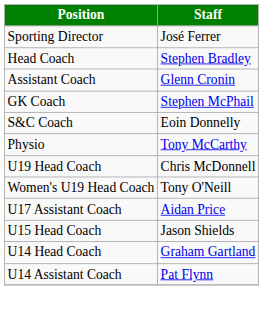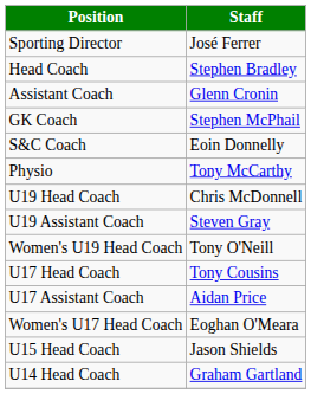 <table class=wikitable>
 <tr>
 <th style="color:#FFFFFF; background:#008000;">Position</th>
 <th style="color:#FFFFFF; background:#008000;">Staff</th>
 </tr>
 <tr>
 <td>Sporting Director</td>
 <td>José Ferrer</td>
 </tr>
 <tr>
 <td>Head Coach</td>
 <td><a href='#'>Stephen Bradley</a></td>
 </tr>
 <tr>
 <td>Assistant Coach</td>
 <td><a href='#'>Glenn Cronin</a></td>
 </tr>
 <tr>
 <td>GK Coach</td>
 <td><a href='#'>Stephen McPhail</a></td>
 </tr>
 <tr>
 <td>S&C Coach</td>
 <td>Eoin Donnelly</td>
 </tr>
 <tr>
 <td>Physio</td>
 <td><a href='#'>Tony McCarthy</a></td>
 </tr>
 <tr>
 <td>U19 Head Coach</td>
 <td>Chris McDonnell</td>
 </tr>
 <tr>
+<td>U19 Assistant Coach</td>
+<td><a href='#'>Steven Gray</a></td>
+</tr>
+<tr>
 <td>Women's U19 Head Coach</td>
 <td>Tony O'Neill</td>
 </tr>
 <tr>
+<td>U17 Head Coach</td>
+<td><a href='#'>Tony Cousins</a></td>
+</tr>
+<tr>
 <td>U17 Assistant Coach</td>
 <td><a href='#'>Aidan Price</a></td>
+</tr>
+<tr>
+<td>Women's U17 Head Coach</td>
+<td>Eoghan O'Meara</td>
 </tr>
 <tr>
 <td>U15 Head Coach</td>
 <td>Jason Shields</td>
 </tr>
 <tr>
 <td>U14 Head Coach</td>
 <td><a href='#'>Graham Gartland</a></td>
 </tr>
 <tr>
-<td>U14 Assistant Coach</td>
-<td><a href='#'>Pat Flynn</a></td>
-</tr>
-<tr>
 </tr>
 </table>
